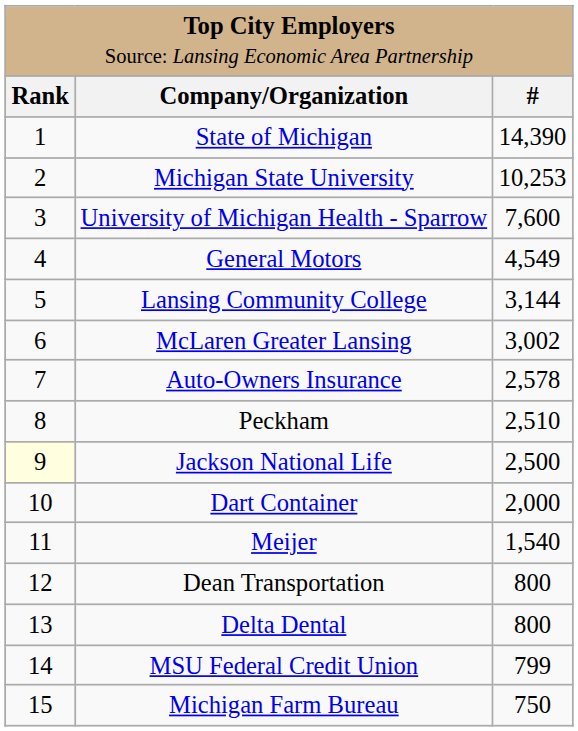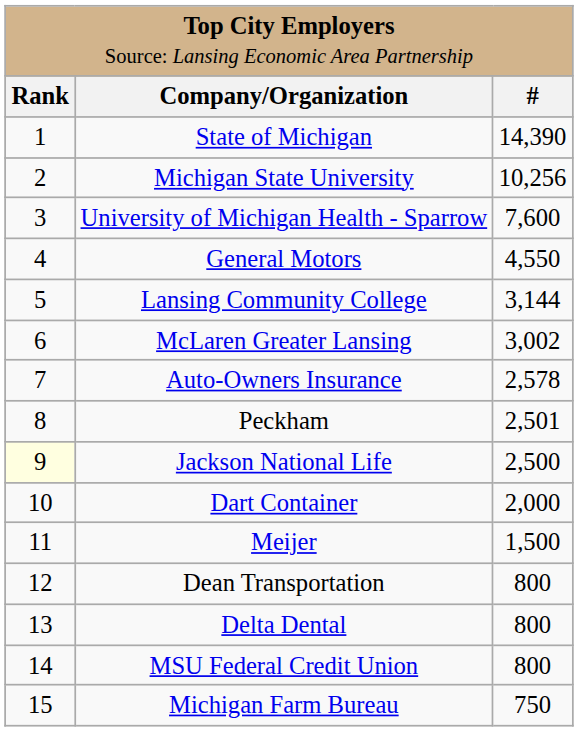 <table class="wikitable"  style="float:right; font-size:90%; text-align:center; margin-left:1em;">
 <tr>
 <td colspan="3" style="background-color:tan"><strong>Top City Employers</strong><br><small>Source: <em>Lansing Economic Area Partnership</em></small></td>
 </tr>
 <tr>
 <th>Rank</th>
 <th>Company/Organization</th>
 <th>#</th>
 </tr>
 <tr>
 <td>1</td>
 <td><a href='#'>State of Michigan</a></td>
 <td>14,390</td>
 </tr>
 <tr>
 <td>2</td>
 <td><a href='#'>Michigan State University</a></td>
-<td>10,253</td>
+<td>10,256</td>
 </tr>
 <tr>
 <td>3</td>
 <td><a href='#'>University of Michigan Health - Sparrow</a></td>
 <td>7,600</td>
 </tr>
 <tr>
 <td>4</td>
 <td><a href='#'>General Motors</a></td>
-<td>4,549</td>
+<td>4,550</td>
 </tr>
 <tr>
 <td>5</td>
 <td><a href='#'>Lansing Community College</a></td>
 <td>3,144</td>
 </tr>
 <tr>
 <td>6</td>
 <td><a href='#'>McLaren Greater Lansing</a></td>
 <td>3,002</td>
 </tr>
 <tr>
 <td>7</td>
 <td><a href='#'>Auto-Owners Insurance</a></td>
 <td>2,578</td>
 </tr>
 <tr>
 <td>8</td>
 <td>Peckham</td>
-<td>2,510</td>
+<td>2,501</td>
 </tr>
 <tr>
 <td style="background: lightyellow;">9</td>
 <td><a href='#'>Jackson National Life</a></td>
 <td>2,500</td>
 </tr>
 <tr>
 <td>10</td>
 <td><a href='#'>Dart Container</a></td>
 <td>2,000</td>
 </tr>
 <tr>
 <td>11</td>
 <td><a href='#'>Meijer</a></td>
-<td>1,540</td>
+<td>1,500</td>
 </tr>
 <tr>
 <td>12</td>
 <td>Dean Transportation</td>
 <td>800</td>
 </tr>
 <tr>
 <td>13</td>
 <td><a href='#'>Delta Dental</a></td>
 <td>800</td>
 </tr>
 <tr>
 <td>14</td>
 <td><a href='#'>MSU Federal Credit Union</a></td>
-<td>799</td>
+<td>800</td>
 </tr>
 <tr>
 <td>15</td>
 <td><a href='#'>Michigan Farm Bureau</a></td>
 <td>750</td>
 </tr>
 </table>
